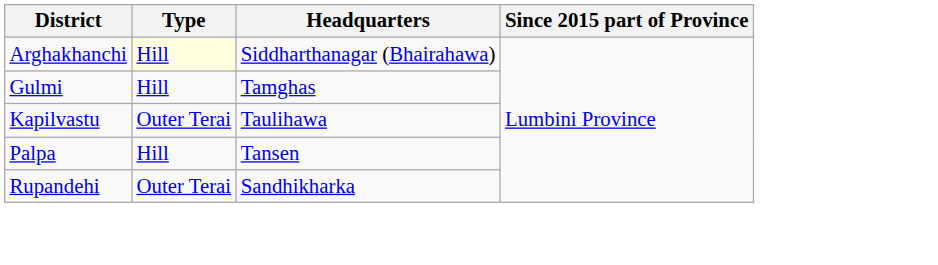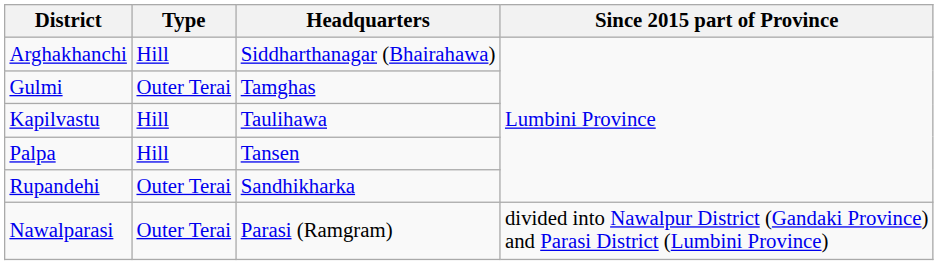 <table class="wikitable">
 <tr>
 <th>District</th>
 <th>Type</th>
 <th>Headquarters</th>
 <th>Since 2015 part of Province</th>
 </tr>
 <tr>
 <td><a href='#'>Arghakhanchi</a></td>
-<td style="background: lightyellow;"><a href='#'>Hill</a></td>
+<td><a href='#'>Hill</a></td>
 <td><a href='#'>Siddharthanagar</a> (<a href='#'>Bhairahawa</a>)</td>
 <td rowspan="5"><a href='#'>Lumbini Province</a></td>
 </tr>
 <tr>
 <td><a href='#'>Gulmi</a></td>
-<td><a href='#'>Hill</a></td>
+<td><a href='#'>Outer Terai</a></td>
 <td><a href='#'>Tamghas</a></td>
 </tr>
 <tr>
 <td><a href='#'>Kapilvastu</a></td>
-<td><a href='#'>Outer Terai</a></td>
+<td><a href='#'>Hill</a></td>
 <td><a href='#'>Taulihawa</a></td>
 </tr>
 <tr>
 <td><a href='#'>Palpa</a></td>
 <td><a href='#'>Hill</a></td>
 <td><a href='#'>Tansen</a></td>
 </tr>
 <tr>
 <td><a href='#'>Rupandehi</a></td>
 <td><a href='#'>Outer Terai</a></td>
 <td><a href='#'>Sandhikharka</a></td>
 </tr>
+<tr>
+<td><a href='#'>Nawalparasi</a></td>
+<td><a href='#'>Outer Terai</a></td>
+<td><a href='#'>Parasi</a> (Ramgram)</td>
+<td>divided into <a href='#'>Nawalpur District</a> (<a href='#'>Gandaki Province</a>) <br> and <a href='#'>Parasi District</a> (<a href='#'>Lumbini Province</a>)</td>
+</tr>
 </table>
